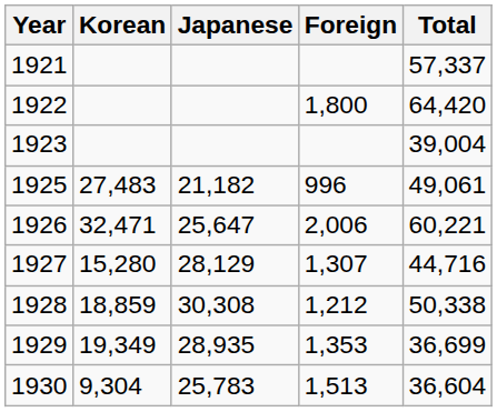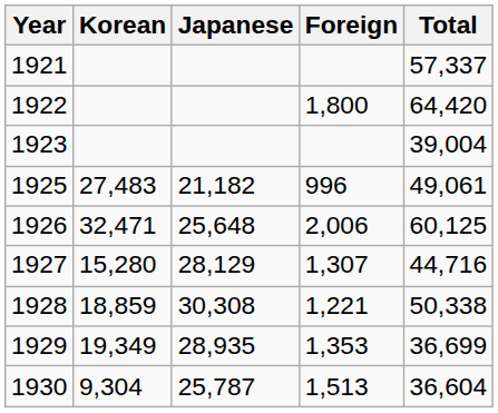 <table class="wikitable">
 <tr>
 <th>Year</th>
 <th>Korean</th>
 <th>Japanese</th>
 <th>Foreign</th>
 <th>Total</th>
 </tr>
 <tr>
 <td>1921</td>
 <td></td>
 <td></td>
 <td></td>
 <td>57,337</td>
 </tr>
 <tr>
 <td>1922</td>
 <td></td>
 <td></td>
 <td>1,800</td>
 <td>64,420</td>
 </tr>
 <tr>
 <td>1923</td>
 <td></td>
 <td></td>
 <td></td>
 <td>39,004</td>
 </tr>
 <tr>
 <td>1925</td>
 <td>27,483</td>
 <td>21,182</td>
 <td>996</td>
 <td>49,061</td>
 </tr>
 <tr>
 <td>1926</td>
 <td>32,471</td>
-<td>25,647</td>
+<td>25,648</td>
 <td>2,006</td>
-<td>60,221</td>
+<td>60,125</td>
 </tr>
 <tr>
 <td>1927</td>
 <td>15,280</td>
 <td>28,129</td>
 <td>1,307</td>
 <td>44,716</td>
 </tr>
 <tr>
 <td>1928</td>
 <td>18,859</td>
 <td>30,308</td>
-<td>1,212</td>
+<td>1,221</td>
 <td>50,338</td>
 </tr>
 <tr>
 <td>1929</td>
 <td>19,349</td>
 <td>28,935</td>
 <td>1,353</td>
 <td>36,699</td>
 </tr>
 <tr>
 <td>1930</td>
 <td>9,304</td>
-<td>25,783</td>
+<td>25,787</td>
 <td>1,513</td>
 <td>36,604</td>
 </tr>
 </table>
